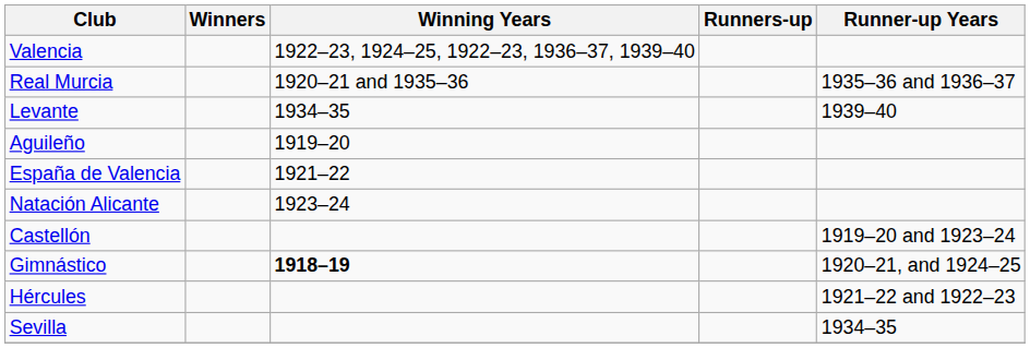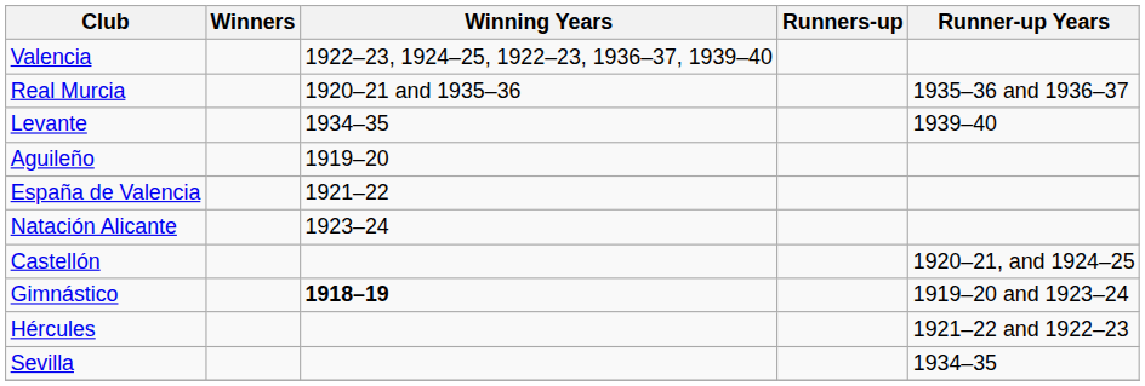 <table class = wikitable sortable>
 <tr>
 <th>Club</th>
 <th>Winners</th>
 <th>Winning Years</th>
 <th>Runners-up</th>
 <th>Runner-up Years</th>
 </tr>
 <tr>
 <td><a href='#'>Valencia</a></td>
 <td></td>
 <td>1922–23, 1924–25, 1922–23, 1936–37, 1939–40</td>
 <td></td>
 <td></td>
 </tr>
 <tr>
 <td><a href='#'>Real Murcia</a></td>
 <td></td>
 <td>1920–21 and 1935–36</td>
 <td></td>
 <td>1935–36 and 1936–37</td>
 </tr>
 <tr>
 <td><a href='#'>Levante</a></td>
 <td></td>
 <td>1934–35</td>
 <td></td>
 <td>1939–40</td>
 </tr>
 <tr>
 <td><a href='#'>Aguileño</a></td>
 <td></td>
 <td>1919–20</td>
 <td></td>
 <td></td>
 </tr>
 <tr>
 <td><a href='#'>España de Valencia</a></td>
 <td></td>
 <td>1921–22</td>
 <td></td>
 <td></td>
 </tr>
 <tr>
 <td><a href='#'>Natación Alicante</a></td>
 <td></td>
 <td>1923–24</td>
 <td></td>
 <td></td>
 </tr>
 <tr>
 <td><a href='#'>Castellón</a></td>
 <td></td>
 <td></td>
 <td></td>
-<td>1919–20 and 1923–24</td>
+<td>1920–21, and 1924–25</td>
 </tr>
 <tr>
 <td><a href='#'>Gimnástico</a></td>
 <td></td>
 <td><strong>1918–19</strong></td>
 <td></td>
-<td>1920–21, and 1924–25</td>
+<td>1919–20 and 1923–24</td>
 </tr>
 <tr>
 <td><a href='#'>Hércules</a></td>
 <td></td>
 <td></td>
 <td></td>
 <td>1921–22 and 1922–23</td>
 </tr>
 <tr>
 <td><a href='#'>Sevilla</a></td>
 <td></td>
 <td></td>
 <td></td>
 <td>1934–35</td>
 </tr>
 <tr>
 </tr>
 </table>
